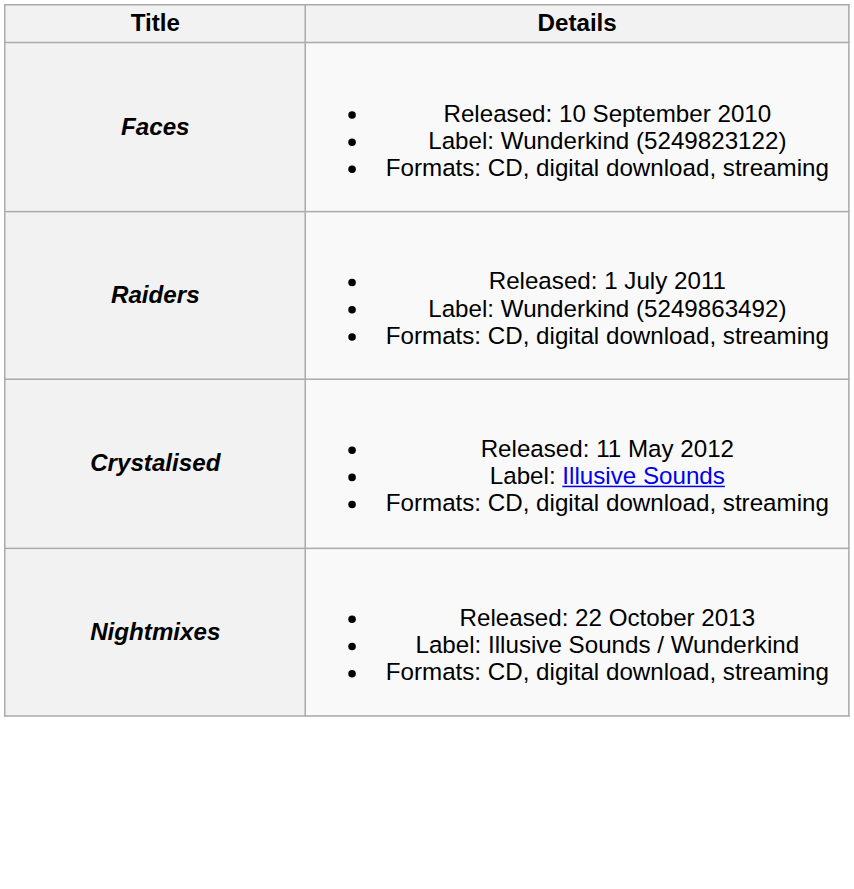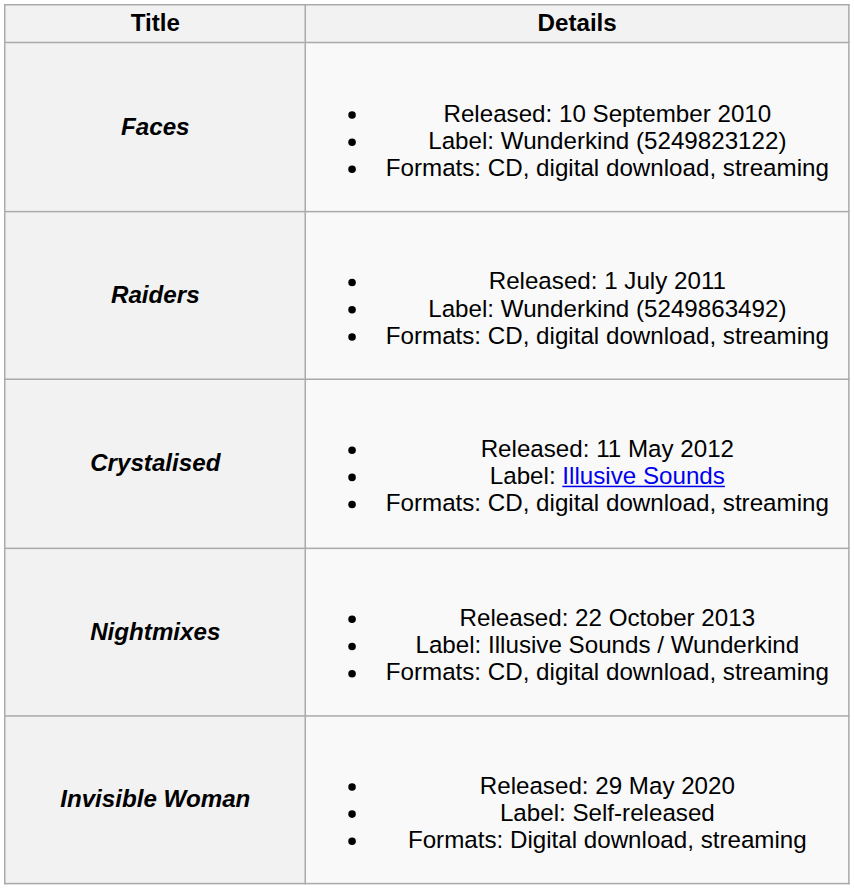 <table class="wikitable plainrowheaders" style="text-align:center;">
 <tr>
 <th scope="col" rowspan="1" style="width:12em;">Title</th>
 <th scope="col" rowspan="1" style="width:22em;">Details</th>
 </tr>
 <tr>
 <th scope="row"><em>Faces</em></th>
 <td><br><ul><li>Released: 10 September 2010</li><li>Label: Wunderkind (5249823122)</li><li>Formats: CD, digital download, streaming</li></ul></td>
 </tr>
 <tr>
 <th scope="row"><em>Raiders</em></th>
 <td><br><ul><li>Released: 1 July 2011</li><li>Label: Wunderkind (5249863492)</li><li>Formats: CD, digital download, streaming</li></ul></td>
 </tr>
 <tr>
 <th scope="row"><em>Crystalised</em></th>
 <td><br><ul><li>Released: 11 May 2012</li><li>Label: <a href='#'>Illusive Sounds</a></li><li>Formats: CD, digital download, streaming</li></ul></td>
 </tr>
 <tr>
 <th scope="row"><em>Nightmixes</em></th>
 <td><br><ul><li>Released: 22 October 2013</li><li>Label: Illusive Sounds / Wunderkind</li><li>Formats: CD, digital download, streaming</li></ul></td>
 </tr>
+<tr>
+<th scope="row"><em>Invisible Woman</em></th>
+<td><br><ul><li>Released: 29 May 2020</li><li>Label: Self-released</li><li>Formats: Digital download, streaming</li></ul></td>
+</tr>
 </table>
